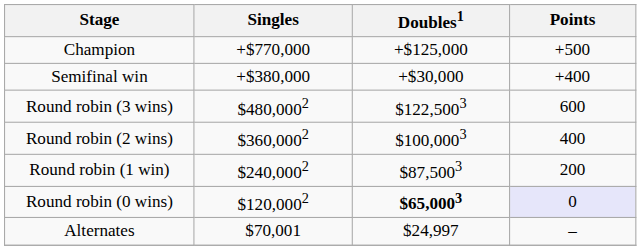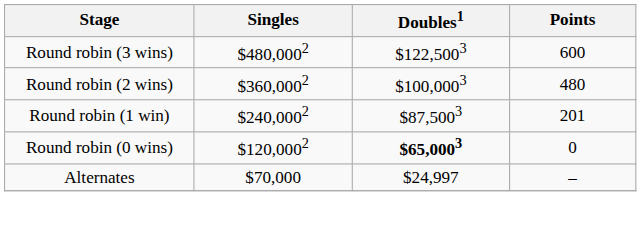 <table class="wikitable">
 <tr>
 <th width="170">Stage</th>
 <th width="140">Singles</th>
 <th width="140">Doubles<sup>1</sup></th>
 <th width="110">Points</th>
-</tr>
-<tr align="center">
-<td>Champion</td>
-<td>+$770,000</td>
-<td>+$125,000</td>
-<td>+500</td>
-</tr>
-<tr align="center">
-<td>Semifinal win</td>
-<td>+$380,000</td>
-<td>+$30,000</td>
-<td>+400</td>
 </tr>
 <tr align="center">
 <td>Round robin (3 wins)</td>
 <td>$480,000<sup>2</sup></td>
 <td>$122,500<sup>3</sup></td>
 <td>600</td>
 </tr>
 <tr align="center">
 <td>Round robin (2 wins)</td>
 <td>$360,000<sup>2</sup></td>
 <td>$100,000<sup>3</sup></td>
-<td>400</td>
+<td>480</td>
 </tr>
 <tr align="center">
 <td>Round robin (1 win)</td>
 <td>$240,000<sup>2</sup></td>
 <td>$87,500<sup>3</sup></td>
-<td>200</td>
+<td>201</td>
 </tr>
 <tr align="center">
 <td>Round robin (0 wins)</td>
 <td>$120,000<sup>2</sup></td>
 <td><strong>$65,000<sup>3</sup></strong></td>
-<td style="background: lavender;">0</td>
+<td>0</td>
 </tr>
 <tr align="center">
 <td>Alternates</td>
-<td>$70,001</td>
+<td>$70,000</td>
 <td>$24,997</td>
 <td>–</td>
 </tr>
 <tr>
 </tr>
 </table>
